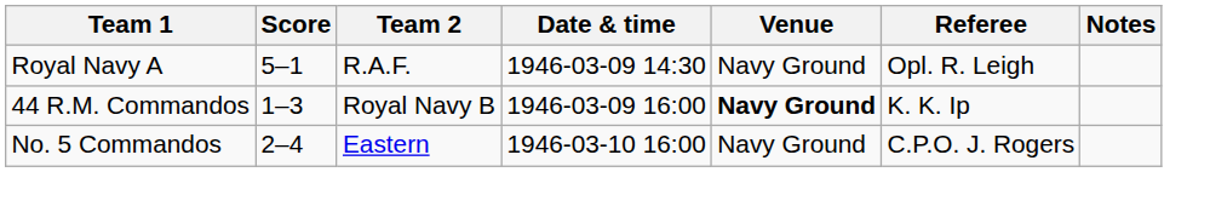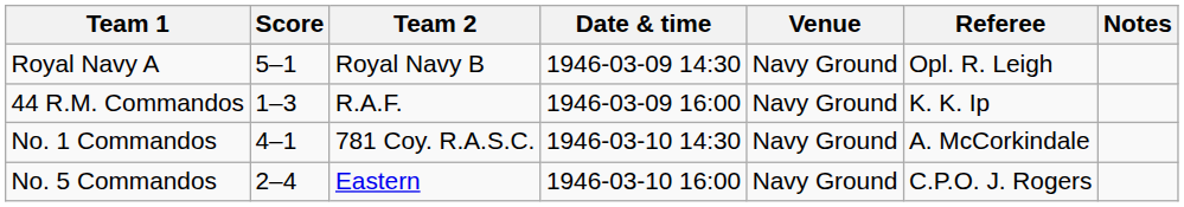 <table class="wikitable">
 <tr>
 <th>Team 1</th>
 <th>Score</th>
 <th>Team 2</th>
 <th>Date & time</th>
 <th>Venue</th>
 <th>Referee</th>
 <th>Notes</th>
 </tr>
 <tr>
 <td>Royal Navy A</td>
 <td>5–1</td>
-<td>R.A.F.</td>
+<td>Royal Navy B</td>
 <td>1946-03-09 14:30</td>
 <td>Navy Ground</td>
 <td>Opl. R. Leigh</td>
 <td></td>
 </tr>
 <tr>
 <td>44 R.M. Commandos</td>
 <td>1–3</td>
-<td>Royal Navy B</td>
+<td>R.A.F.</td>
 <td>1946-03-09 16:00</td>
-<td><strong>Navy Ground</strong></td>
+<td>Navy Ground</td>
 <td>K. K. Ip</td>
+<td></td>
+</tr>
+<tr>
+<td>No. 1 Commandos</td>
+<td>4–1</td>
+<td>781 Coy. R.A.S.C.</td>
+<td>1946-03-10 14:30</td>
+<td>Navy Ground</td>
+<td>A. McCorkindale</td>
 <td></td>
 </tr>
 <tr>
 <td>No. 5 Commandos</td>
 <td>2–4</td>
 <td><a href='#'>Eastern</a></td>
 <td>1946-03-10 16:00</td>
 <td>Navy Ground</td>
 <td>C.P.O. J. Rogers</td>
 <td></td>
 </tr>
 </table>
